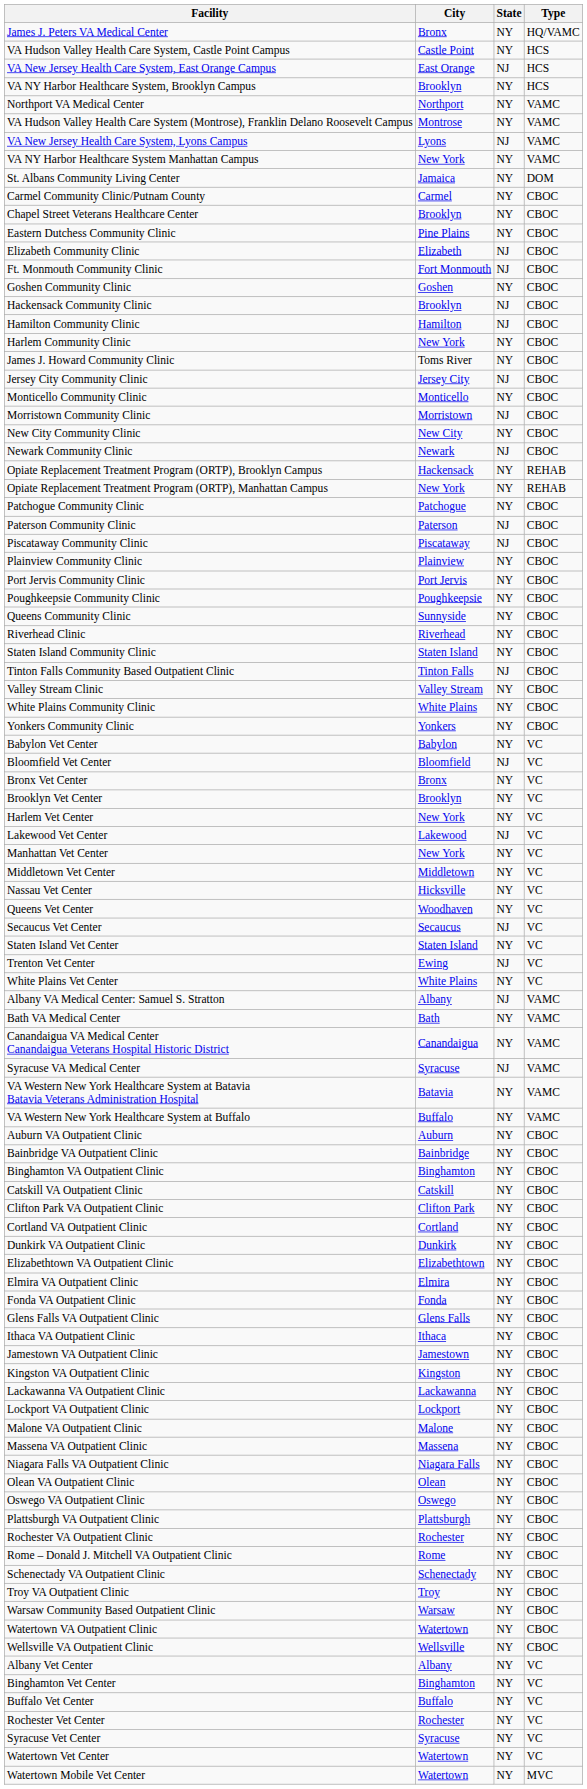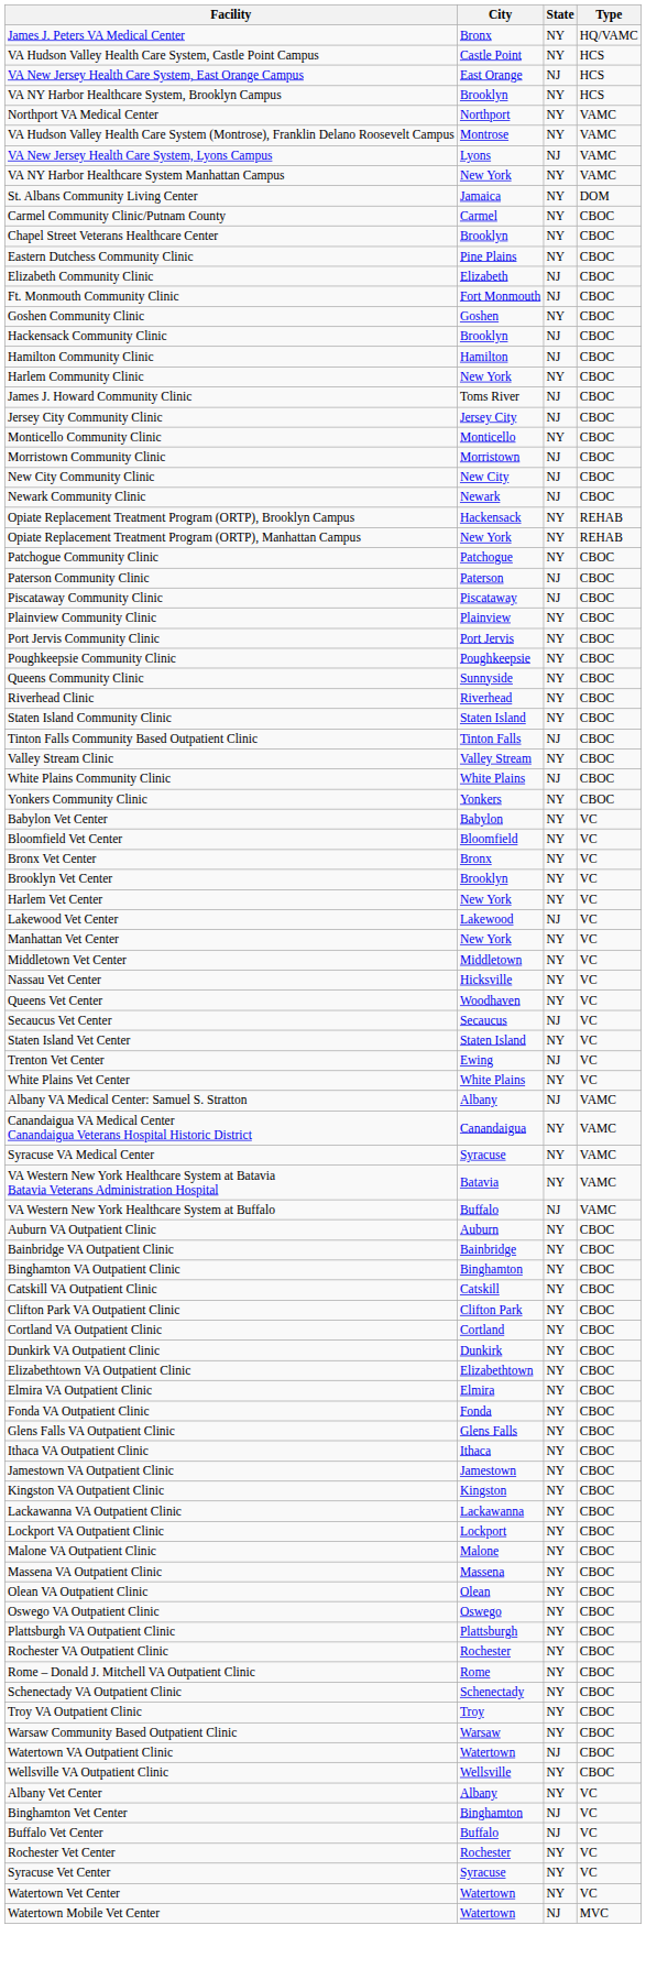 <table id="VISN2" class="wikitable sortable">
 <tr>
 <th>Facility</th>
 <th>City</th>
 <th>State</th>
 <th>Type</th>
 </tr>
 <tr>
 <td><a href='#'>James J. Peters VA Medical Center</a></td>
 <td><a href='#'>Bronx</a></td>
 <td>NY</td>
 <td>HQ/VAMC</td>
 </tr>
 <tr>
 <td>VA Hudson Valley Health Care System, Castle Point Campus</td>
 <td><a href='#'>Castle Point</a></td>
 <td>NY</td>
 <td>HCS</td>
 </tr>
 <tr>
 <td><a href='#'>VA New Jersey Health Care System, East Orange Campus</a></td>
 <td><a href='#'>East Orange</a></td>
 <td>NJ</td>
 <td>HCS</td>
 </tr>
 <tr>
 <td>VA NY Harbor Healthcare System, Brooklyn Campus</td>
 <td><a href='#'>Brooklyn</a></td>
 <td>NY</td>
 <td>HCS</td>
 </tr>
 <tr>
 <td>Northport VA Medical Center</td>
 <td><a href='#'>Northport</a></td>
 <td>NY</td>
 <td>VAMC</td>
 </tr>
 <tr>
 <td>VA Hudson Valley Health Care System (Montrose), Franklin Delano Roosevelt Campus</td>
 <td><a href='#'>Montrose</a></td>
 <td>NY</td>
 <td>VAMC</td>
 </tr>
 <tr>
 <td><a href='#'>VA New Jersey Health Care System, Lyons Campus</a></td>
 <td><a href='#'>Lyons</a></td>
 <td>NJ</td>
 <td>VAMC</td>
 </tr>
 <tr>
 <td>VA NY Harbor Healthcare System Manhattan Campus</td>
 <td><a href='#'>New York</a></td>
 <td>NY</td>
 <td>VAMC</td>
 </tr>
 <tr>
 <td>St. Albans Community Living Center</td>
 <td><a href='#'>Jamaica</a></td>
 <td>NY</td>
 <td>DOM</td>
 </tr>
 <tr>
 <td>Carmel Community Clinic/Putnam County</td>
 <td><a href='#'>Carmel</a></td>
 <td>NY</td>
 <td>CBOC</td>
 </tr>
 <tr>
 <td>Chapel Street Veterans Healthcare Center</td>
 <td><a href='#'>Brooklyn</a></td>
 <td>NY</td>
 <td>CBOC</td>
 </tr>
 <tr>
 <td>Eastern Dutchess Community Clinic</td>
 <td><a href='#'>Pine Plains</a></td>
 <td>NY</td>
 <td>CBOC</td>
 </tr>
 <tr>
 <td>Elizabeth Community Clinic</td>
 <td><a href='#'>Elizabeth</a></td>
 <td>NJ</td>
 <td>CBOC</td>
 </tr>
 <tr>
 <td>Ft. Monmouth Community Clinic</td>
 <td><a href='#'>Fort Monmouth</a></td>
 <td>NJ</td>
 <td>CBOC</td>
 </tr>
 <tr>
 <td>Goshen Community Clinic</td>
 <td><a href='#'>Goshen</a></td>
 <td>NY</td>
 <td>CBOC</td>
 </tr>
 <tr>
 <td>Hackensack Community Clinic</td>
 <td><a href='#'>Brooklyn</a></td>
 <td>NJ</td>
 <td>CBOC</td>
 </tr>
 <tr>
 <td>Hamilton Community Clinic</td>
 <td><a href='#'>Hamilton</a></td>
 <td>NJ</td>
 <td>CBOC</td>
 </tr>
 <tr>
 <td>Harlem Community Clinic</td>
 <td><a href='#'>New York</a></td>
 <td>NY</td>
 <td>CBOC</td>
 </tr>
 <tr>
 <td>James J. Howard Community Clinic</td>
 <td>Toms River</td>
-<td>NY</td>
+<td>NJ</td>
 <td>CBOC</td>
 </tr>
 <tr>
 <td>Jersey City Community Clinic</td>
 <td><a href='#'>Jersey City</a></td>
 <td>NJ</td>
 <td>CBOC</td>
 </tr>
 <tr>
 <td>Monticello Community Clinic</td>
 <td><a href='#'>Monticello</a></td>
 <td>NY</td>
 <td>CBOC</td>
 </tr>
 <tr>
 <td>Morristown Community Clinic</td>
 <td><a href='#'>Morristown</a></td>
 <td>NJ</td>
 <td>CBOC</td>
 </tr>
 <tr>
 <td>New City Community Clinic</td>
 <td><a href='#'>New City</a></td>
-<td>NY</td>
+<td>NJ</td>
 <td>CBOC</td>
 </tr>
 <tr>
 <td>Newark Community Clinic</td>
 <td><a href='#'>Newark</a></td>
 <td>NJ</td>
 <td>CBOC</td>
 </tr>
 <tr>
 <td>Opiate Replacement Treatment Program (ORTP), Brooklyn Campus</td>
 <td><a href='#'>Hackensack</a></td>
 <td>NY</td>
 <td>REHAB</td>
 </tr>
 <tr>
 <td>Opiate Replacement Treatment Program (ORTP), Manhattan Campus</td>
 <td><a href='#'>New York</a></td>
 <td>NY</td>
 <td>REHAB</td>
 </tr>
 <tr>
 <td>Patchogue Community Clinic</td>
 <td><a href='#'>Patchogue</a></td>
 <td>NY</td>
 <td>CBOC</td>
 </tr>
 <tr>
 <td>Paterson Community Clinic</td>
 <td><a href='#'>Paterson</a></td>
 <td>NJ</td>
 <td>CBOC</td>
 </tr>
 <tr>
 <td>Piscataway Community Clinic</td>
 <td><a href='#'>Piscataway</a></td>
 <td>NJ</td>
 <td>CBOC</td>
 </tr>
 <tr>
 <td>Plainview Community Clinic</td>
 <td><a href='#'>Plainview</a></td>
 <td>NY</td>
 <td>CBOC</td>
 </tr>
 <tr>
 <td>Port Jervis Community Clinic</td>
 <td><a href='#'>Port Jervis</a></td>
 <td>NY</td>
 <td>CBOC</td>
 </tr>
 <tr>
 <td>Poughkeepsie Community Clinic</td>
 <td><a href='#'>Poughkeepsie</a></td>
 <td>NY</td>
 <td>CBOC</td>
 </tr>
 <tr>
 <td>Queens Community Clinic</td>
 <td><a href='#'>Sunnyside</a></td>
 <td>NY</td>
 <td>CBOC</td>
 </tr>
 <tr>
 <td>Riverhead Clinic</td>
 <td><a href='#'>Riverhead</a></td>
 <td>NY</td>
 <td>CBOC</td>
 </tr>
 <tr>
 <td>Staten Island Community Clinic</td>
 <td><a href='#'>Staten Island</a></td>
 <td>NY</td>
 <td>CBOC</td>
 </tr>
 <tr>
 <td>Tinton Falls Community Based Outpatient Clinic</td>
 <td><a href='#'>Tinton Falls</a></td>
 <td>NJ</td>
 <td>CBOC</td>
 </tr>
 <tr>
 <td>Valley Stream Clinic</td>
 <td><a href='#'>Valley Stream</a></td>
 <td>NY</td>
 <td>CBOC</td>
 </tr>
 <tr>
 <td>White Plains Community Clinic</td>
 <td><a href='#'>White Plains</a></td>
-<td>NY</td>
+<td>NJ</td>
 <td>CBOC</td>
 </tr>
 <tr>
 <td>Yonkers Community Clinic</td>
 <td><a href='#'>Yonkers</a></td>
 <td>NY</td>
 <td>CBOC</td>
 </tr>
 <tr>
 <td>Babylon Vet Center</td>
 <td><a href='#'>Babylon</a></td>
 <td>NY</td>
 <td>VC</td>
 </tr>
 <tr>
 <td>Bloomfield Vet Center</td>
 <td><a href='#'>Bloomfield</a></td>
-<td>NJ</td>
+<td>NY</td>
 <td>VC</td>
 </tr>
 <tr>
 <td>Bronx Vet Center</td>
 <td><a href='#'>Bronx</a></td>
 <td>NY</td>
 <td>VC</td>
 </tr>
 <tr>
 <td>Brooklyn Vet Center</td>
 <td><a href='#'>Brooklyn</a></td>
 <td>NY</td>
 <td>VC</td>
 </tr>
 <tr>
 <td>Harlem Vet Center</td>
 <td><a href='#'>New York</a></td>
 <td>NY</td>
 <td>VC</td>
 </tr>
 <tr>
 <td>Lakewood Vet Center</td>
 <td><a href='#'>Lakewood</a></td>
 <td>NJ</td>
 <td>VC</td>
 </tr>
 <tr>
 <td>Manhattan Vet Center</td>
 <td><a href='#'>New York</a></td>
 <td>NY</td>
 <td>VC</td>
 </tr>
 <tr>
 <td>Middletown Vet Center</td>
 <td><a href='#'>Middletown</a></td>
 <td>NY</td>
 <td>VC</td>
 </tr>
 <tr>
 <td>Nassau Vet Center</td>
 <td><a href='#'>Hicksville</a></td>
 <td>NY</td>
 <td>VC</td>
 </tr>
 <tr>
 <td>Queens Vet Center</td>
 <td><a href='#'>Woodhaven</a></td>
 <td>NY</td>
 <td>VC</td>
 </tr>
 <tr>
 <td>Secaucus Vet Center</td>
 <td><a href='#'>Secaucus</a></td>
 <td>NJ</td>
 <td>VC</td>
 </tr>
 <tr>
 <td>Staten Island Vet Center</td>
 <td><a href='#'>Staten Island</a></td>
 <td>NY</td>
 <td>VC</td>
 </tr>
 <tr>
 <td>Trenton Vet Center</td>
 <td><a href='#'>Ewing</a></td>
 <td>NJ</td>
 <td>VC</td>
 </tr>
 <tr>
 <td>White Plains Vet Center</td>
 <td><a href='#'>White Plains</a></td>
 <td>NY</td>
 <td>VC</td>
 </tr>
 <tr>
 <td>Albany VA Medical Center: Samuel S. Stratton</td>
 <td><a href='#'>Albany</a></td>
 <td>NJ</td>
 <td>VAMC</td>
 </tr>
 <tr>
-<td>Bath VA Medical Center</td>
-<td><a href='#'>Bath</a></td>
-<td>NY</td>
-<td>VAMC</td>
-</tr>
-<tr>
 <td>Canandaigua VA Medical Center<br><a href='#'>Canandaigua Veterans Hospital Historic District</a></td>
 <td><a href='#'>Canandaigua</a></td>
 <td>NY</td>
 <td>VAMC</td>
 </tr>
 <tr>
 <td>Syracuse VA Medical Center</td>
 <td><a href='#'>Syracuse</a></td>
-<td>NJ</td>
+<td>NY</td>
 <td>VAMC</td>
 </tr>
 <tr>
 <td>VA Western New York Healthcare System at Batavia<br><a href='#'>Batavia Veterans Administration Hospital</a></td>
 <td><a href='#'>Batavia</a></td>
 <td>NY</td>
 <td>VAMC</td>
 </tr>
 <tr>
 <td>VA Western New York Healthcare System at Buffalo</td>
 <td><a href='#'>Buffalo</a></td>
-<td>NY</td>
+<td>NJ</td>
 <td>VAMC</td>
 </tr>
 <tr>
 <td>Auburn VA Outpatient Clinic</td>
 <td><a href='#'>Auburn</a></td>
 <td>NY</td>
 <td>CBOC</td>
 </tr>
 <tr>
 <td>Bainbridge VA Outpatient Clinic</td>
 <td><a href='#'>Bainbridge</a></td>
 <td>NY</td>
 <td>CBOC</td>
 </tr>
 <tr>
 <td>Binghamton VA Outpatient Clinic</td>
 <td><a href='#'>Binghamton</a></td>
 <td>NY</td>
 <td>CBOC</td>
 </tr>
 <tr>
 <td>Catskill VA Outpatient Clinic</td>
 <td><a href='#'>Catskill</a></td>
 <td>NY</td>
 <td>CBOC</td>
 </tr>
 <tr>
 <td>Clifton Park VA Outpatient Clinic</td>
 <td><a href='#'>Clifton Park</a></td>
 <td>NY</td>
 <td>CBOC</td>
 </tr>
 <tr>
 <td>Cortland VA Outpatient Clinic</td>
 <td><a href='#'>Cortland</a></td>
 <td>NY</td>
 <td>CBOC</td>
 </tr>
 <tr>
 <td>Dunkirk VA Outpatient Clinic</td>
 <td><a href='#'>Dunkirk</a></td>
 <td>NY</td>
 <td>CBOC</td>
 </tr>
 <tr>
 <td>Elizabethtown VA Outpatient Clinic</td>
 <td><a href='#'>Elizabethtown</a></td>
 <td>NY</td>
 <td>CBOC</td>
 </tr>
 <tr>
 <td>Elmira VA Outpatient Clinic</td>
 <td><a href='#'>Elmira</a></td>
 <td>NY</td>
 <td>CBOC</td>
 </tr>
 <tr>
 <td>Fonda VA Outpatient Clinic</td>
 <td><a href='#'>Fonda</a></td>
 <td>NY</td>
 <td>CBOC</td>
 </tr>
 <tr>
 <td>Glens Falls VA Outpatient Clinic</td>
 <td><a href='#'>Glens Falls</a></td>
 <td>NY</td>
 <td>CBOC</td>
 </tr>
 <tr>
 <td>Ithaca VA Outpatient Clinic</td>
 <td><a href='#'>Ithaca</a></td>
 <td>NY</td>
 <td>CBOC</td>
 </tr>
 <tr>
 <td>Jamestown VA Outpatient Clinic</td>
 <td><a href='#'>Jamestown</a></td>
 <td>NY</td>
 <td>CBOC</td>
 </tr>
 <tr>
 <td>Kingston VA Outpatient Clinic</td>
 <td><a href='#'>Kingston</a></td>
 <td>NY</td>
 <td>CBOC</td>
 </tr>
 <tr>
 <td>Lackawanna VA Outpatient Clinic</td>
 <td><a href='#'>Lackawanna</a></td>
 <td>NY</td>
 <td>CBOC</td>
 </tr>
 <tr>
 <td>Lockport VA Outpatient Clinic</td>
 <td><a href='#'>Lockport</a></td>
 <td>NY</td>
 <td>CBOC</td>
 </tr>
 <tr>
 <td>Malone VA Outpatient Clinic</td>
 <td><a href='#'>Malone</a></td>
 <td>NY</td>
 <td>CBOC</td>
 </tr>
 <tr>
 <td>Massena VA Outpatient Clinic</td>
 <td><a href='#'>Massena</a></td>
 <td>NY</td>
 <td>CBOC</td>
 </tr>
 <tr>
-<td>Niagara Falls VA Outpatient Clinic</td>
-<td><a href='#'>Niagara Falls</a></td>
-<td>NY</td>
-<td>CBOC</td>
-</tr>
-<tr>
 <td>Olean VA Outpatient Clinic</td>
 <td><a href='#'>Olean</a></td>
 <td>NY</td>
 <td>CBOC</td>
 </tr>
 <tr>
 <td>Oswego VA Outpatient Clinic</td>
 <td><a href='#'>Oswego</a></td>
 <td>NY</td>
 <td>CBOC</td>
 </tr>
 <tr>
 <td>Plattsburgh VA Outpatient Clinic</td>
 <td><a href='#'>Plattsburgh</a></td>
 <td>NY</td>
 <td>CBOC</td>
 </tr>
 <tr>
 <td>Rochester VA Outpatient Clinic</td>
 <td><a href='#'>Rochester</a></td>
 <td>NY</td>
 <td>CBOC</td>
 </tr>
 <tr>
 <td>Rome – Donald J. Mitchell VA Outpatient Clinic</td>
 <td><a href='#'>Rome</a></td>
 <td>NY</td>
 <td>CBOC</td>
 </tr>
 <tr>
 <td>Schenectady VA Outpatient Clinic</td>
 <td><a href='#'>Schenectady</a></td>
 <td>NY</td>
 <td>CBOC</td>
 </tr>
 <tr>
 <td>Troy VA Outpatient Clinic</td>
 <td><a href='#'>Troy</a></td>
 <td>NY</td>
 <td>CBOC</td>
 </tr>
 <tr>
 <td>Warsaw Community Based Outpatient Clinic</td>
 <td><a href='#'>Warsaw</a></td>
 <td>NY</td>
 <td>CBOC</td>
 </tr>
 <tr>
 <td>Watertown VA Outpatient Clinic</td>
 <td><a href='#'>Watertown</a></td>
-<td>NY</td>
+<td>NJ</td>
 <td>CBOC</td>
 </tr>
 <tr>
 <td>Wellsville VA Outpatient Clinic</td>
 <td><a href='#'>Wellsville</a></td>
 <td>NY</td>
 <td>CBOC</td>
 </tr>
 <tr>
 <td>Albany Vet Center</td>
 <td><a href='#'>Albany</a></td>
 <td>NY</td>
 <td>VC</td>
 </tr>
 <tr>
 <td>Binghamton Vet Center</td>
 <td><a href='#'>Binghamton</a></td>
-<td>NY</td>
+<td>NJ</td>
 <td>VC</td>
 </tr>
 <tr>
 <td>Buffalo Vet Center</td>
 <td><a href='#'>Buffalo</a></td>
-<td>NY</td>
+<td>NJ</td>
 <td>VC</td>
 </tr>
 <tr>
 <td>Rochester Vet Center</td>
 <td><a href='#'>Rochester</a></td>
 <td>NY</td>
 <td>VC</td>
 </tr>
 <tr>
 <td>Syracuse Vet Center</td>
 <td><a href='#'>Syracuse</a></td>
 <td>NY</td>
 <td>VC</td>
 </tr>
 <tr>
 <td>Watertown Vet Center</td>
 <td><a href='#'>Watertown</a></td>
 <td>NY</td>
 <td>VC</td>
 </tr>
 <tr>
 <td>Watertown Mobile Vet Center</td>
 <td><a href='#'>Watertown</a></td>
-<td>NY</td>
+<td>NJ</td>
 <td>MVC</td>
 </tr>
 </table>
